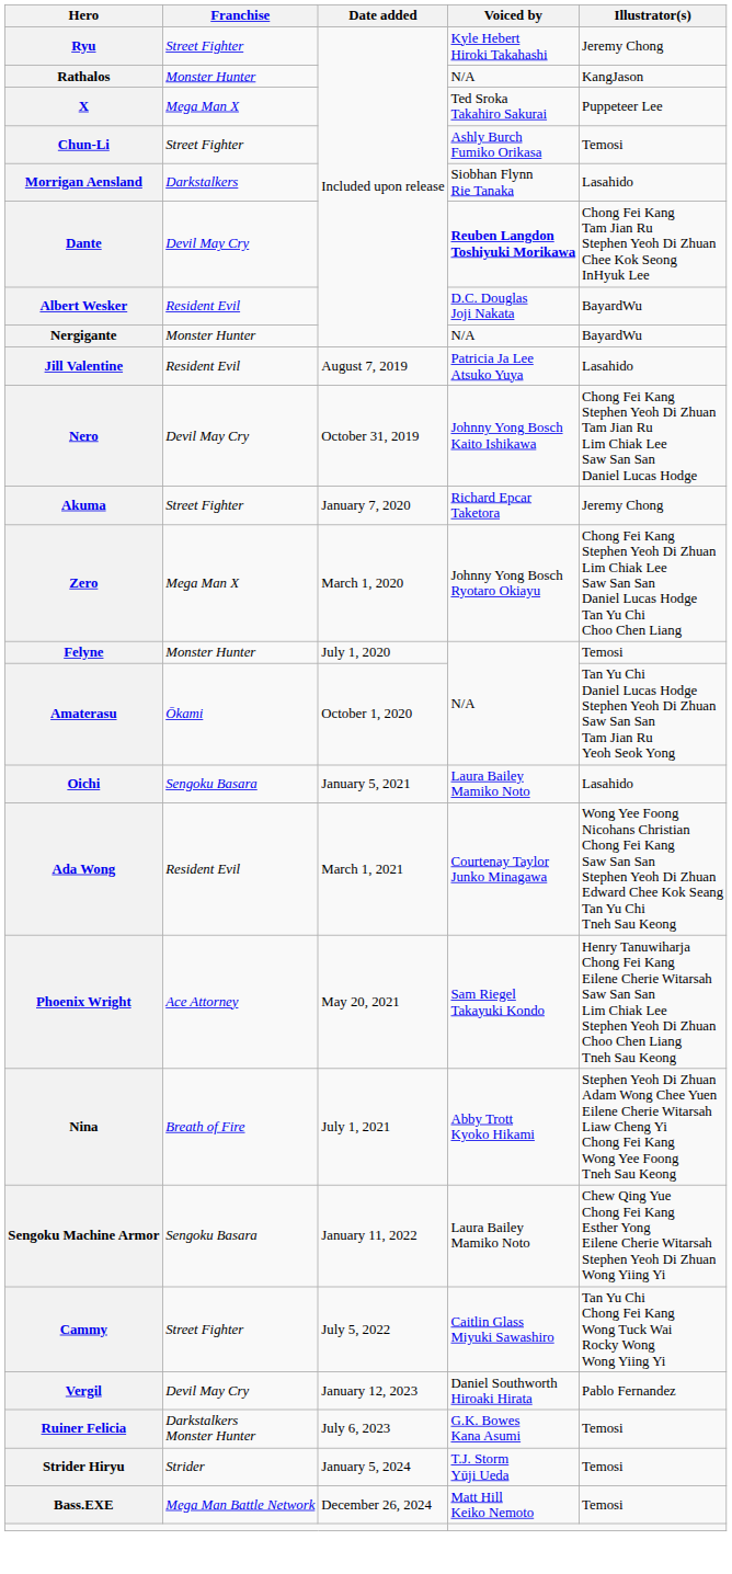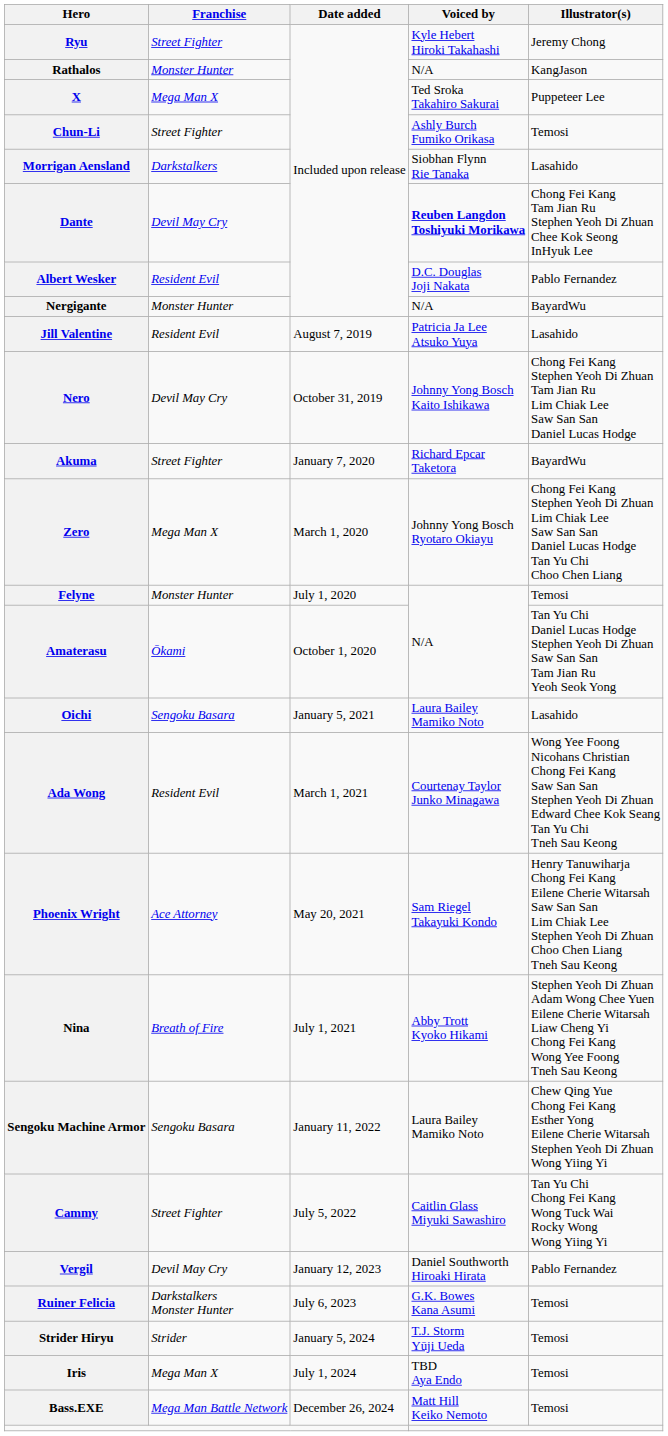 <table class="wikitable plainrowheaders sortable">
 <tr>
 <th scope="col">Hero</th>
 <th scope="col"><a href='#'>Franchise</a></th>
 <th scope="col">Date added</th>
 <th scope="col">Voiced by</th>
 <th>Illustrator(s)</th>
 </tr>
 <tr>
 <th scope="row"><a href='#'>Ryu</a></th>
 <td><em><a href='#'>Street Fighter</a></em></td>
 <td rowspan="8">Included upon release</td>
 <td><a href='#'>Kyle Hebert</a><br><a href='#'>Hiroki Takahashi</a></td>
 <td>Jeremy Chong</td>
 </tr>
 <tr>
 <th scope="row">Rathalos</th>
 <td><em><a href='#'>Monster Hunter</a></em></td>
 <td>N/A</td>
 <td>KangJason</td>
 </tr>
 <tr>
 <th scope="row"><a href='#'>X</a></th>
 <td><em><a href='#'>Mega Man X</a></em></td>
 <td>Ted Sroka<br><a href='#'>Takahiro Sakurai</a></td>
 <td>Puppeteer Lee</td>
 </tr>
 <tr>
 <th scope="row"><a href='#'>Chun-Li</a></th>
 <td><em>Street Fighter</em></td>
 <td><a href='#'>Ashly Burch</a><br><a href='#'>Fumiko Orikasa</a></td>
 <td>Temosi</td>
 </tr>
 <tr>
 <th scope="row"><a href='#'>Morrigan Aensland</a></th>
 <td><em><a href='#'>Darkstalkers</a></em></td>
 <td>Siobhan Flynn<br><a href='#'>Rie Tanaka</a></td>
 <td>Lasahido</td>
 </tr>
 <tr>
 <th scope="row"><a href='#'>Dante</a></th>
 <td><em><a href='#'>Devil May Cry</a></em></td>
 <td><strong><a href='#'>Reuben Langdon</a><br><a href='#'>Toshiyuki Morikawa</a></strong></td>
 <td>Chong Fei Kang<br>Tam Jian Ru<br>Stephen Yeoh Di Zhuan<br>Chee Kok Seong<br>InHyuk Lee</td>
 </tr>
 <tr>
 <th scope="row"><a href='#'>Albert Wesker</a></th>
 <td><em><a href='#'>Resident Evil</a></em></td>
 <td><a href='#'>D.C. Douglas</a><br><a href='#'>Joji Nakata</a></td>
-<td>BayardWu</td>
+<td>Pablo Fernandez</td>
 </tr>
 <tr>
 <th scope="row">Nergigante</th>
 <td><em>Monster Hunter</em></td>
 <td>N/A</td>
 <td>BayardWu</td>
 </tr>
 <tr>
 <th scope="row"><a href='#'>Jill Valentine</a></th>
 <td><em>Resident Evil</em></td>
 <td>August 7, 2019</td>
 <td><a href='#'>Patricia Ja Lee</a><br><a href='#'>Atsuko Yuya</a></td>
 <td>Lasahido</td>
 </tr>
 <tr>
 <th scope="row"><a href='#'>Nero</a></th>
 <td><em>Devil May Cry</em></td>
 <td>October 31, 2019</td>
 <td><a href='#'>Johnny Yong Bosch</a><br><a href='#'>Kaito Ishikawa</a></td>
 <td>Chong Fei Kang<br>Stephen Yeoh Di Zhuan<br>Tam Jian Ru<br>Lim Chiak Lee<br>Saw San San<br>Daniel Lucas Hodge</td>
 </tr>
 <tr>
 <th scope="row"><a href='#'>Akuma</a></th>
 <td><em>Street Fighter</em></td>
 <td>January 7, 2020</td>
 <td><a href='#'>Richard Epcar</a><br><a href='#'>Taketora</a></td>
-<td>Jeremy Chong</td>
+<td>BayardWu</td>
 </tr>
 <tr>
 <th scope="row"><a href='#'>Zero</a></th>
 <td><em>Mega Man X</em></td>
 <td>March 1, 2020</td>
 <td>Johnny Yong Bosch<br><a href='#'>Ryotaro Okiayu</a></td>
 <td>Chong Fei Kang<br>Stephen Yeoh Di Zhuan<br>Lim Chiak Lee<br>Saw San San<br>Daniel Lucas Hodge<br>Tan Yu Chi<br>Choo Chen Liang</td>
 </tr>
 <tr>
 <th scope="row"><a href='#'>Felyne</a></th>
 <td><em>Monster Hunter</em></td>
 <td>July 1, 2020</td>
 <td rowspan="2">N/A</td>
 <td>Temosi</td>
 </tr>
 <tr>
 <th scope="row"><a href='#'>Amaterasu</a></th>
 <td><em><a href='#'>Ōkami</a></em></td>
 <td>October 1, 2020</td>
 <td>Tan Yu Chi<br>Daniel Lucas Hodge<br>Stephen Yeoh Di Zhuan<br>Saw San San<br>Tam Jian Ru<br>Yeoh Seok Yong</td>
 </tr>
 <tr>
 <th scope="row"><a href='#'>Oichi</a></th>
 <td><em><a href='#'>Sengoku Basara</a></em></td>
 <td>January 5, 2021</td>
 <td><a href='#'>Laura Bailey</a><br><a href='#'>Mamiko Noto</a></td>
 <td>Lasahido</td>
 </tr>
 <tr>
 <th scope="row"><a href='#'>Ada Wong</a></th>
 <td><em>Resident Evil</em></td>
 <td>March 1, 2021</td>
 <td><a href='#'>Courtenay Taylor</a><br><a href='#'>Junko Minagawa</a></td>
 <td>Wong Yee Foong<br>Nicohans Christian<br>Chong Fei Kang<br>Saw San San<br>Stephen Yeoh Di Zhuan<br>Edward Chee Kok Seang<br>Tan Yu Chi<br>Tneh Sau Keong</td>
 </tr>
 <tr>
 <th scope="row"><a href='#'>Phoenix Wright</a></th>
 <td><em><a href='#'>Ace Attorney</a></em></td>
 <td>May 20, 2021</td>
 <td><a href='#'>Sam Riegel</a><br><a href='#'>Takayuki Kondo</a></td>
 <td>Henry Tanuwiharja<br>Chong Fei Kang<br>Eilene Cherie Witarsah<br>Saw San San<br>Lim Chiak Lee<br>Stephen Yeoh Di Zhuan<br>Choo Chen Liang<br>Tneh Sau Keong</td>
 </tr>
 <tr>
 <th scope="row">Nina</th>
 <td><em><a href='#'>Breath of Fire</a></em></td>
 <td>July 1, 2021</td>
 <td><a href='#'>Abby Trott</a><br><a href='#'>Kyoko Hikami</a></td>
 <td>Stephen Yeoh Di Zhuan<br>Adam Wong Chee Yuen<br>Eilene Cherie Witarsah<br>Liaw Cheng Yi<br>Chong Fei Kang<br>Wong Yee Foong<br>Tneh Sau Keong</td>
 </tr>
 <tr>
 <th scope="row">Sengoku Machine Armor</th>
 <td><em>Sengoku Basara</em></td>
 <td>January 11, 2022</td>
 <td>Laura Bailey<br>Mamiko Noto</td>
 <td>Chew Qing Yue<br>Chong Fei Kang<br>Esther Yong<br>Eilene Cherie Witarsah<br>Stephen Yeoh Di Zhuan<br>Wong Yiing Yi</td>
 </tr>
 <tr>
 <th scope="row"><a href='#'>Cammy</a></th>
 <td><em>Street Fighter</em></td>
 <td>July 5, 2022</td>
 <td><a href='#'>Caitlin Glass</a><br><a href='#'>Miyuki Sawashiro</a></td>
 <td>Tan Yu Chi<br>Chong Fei Kang<br>Wong Tuck Wai<br>Rocky Wong<br>Wong Yiing Yi</td>
 </tr>
 <tr>
 <th scope="row"><a href='#'>Vergil</a></th>
 <td><em>Devil May Cry</em></td>
 <td>January 12, 2023</td>
 <td>Daniel Southworth<br><a href='#'>Hiroaki Hirata</a></td>
 <td>Pablo Fernandez</td>
 </tr>
 <tr>
 <th scope="row"><a href='#'>Ruiner Felicia</a></th>
 <td><em>Darkstalkers</em><br><em>Monster Hunter</em></td>
 <td>July 6, 2023</td>
 <td><a href='#'>G.K. Bowes</a><br><a href='#'>Kana Asumi</a></td>
 <td>Temosi</td>
 </tr>
 <tr>
 <th scope="row">Strider Hiryu</th>
 <td><em>Strider</em></td>
 <td>January 5, 2024</td>
 <td><a href='#'>T.J. Storm</a><br><a href='#'>Yūji Ueda</a></td>
 <td>Temosi</td>
 </tr>
 <tr>
+<th scope="row">Iris</th>
+<td><em>Mega Man X</em></td>
+<td>July 1, 2024</td>
+<td>TBD<br><a href='#'>Aya Endo</a></td>
+<td>Temosi</td>
+</tr>
+<tr>
 <th scope="row">Bass.EXE</th>
 <td><em><a href='#'>Mega Man Battle Network</a></em></td>
 <td>December 26, 2024</td>
 <td><a href='#'>Matt Hill</a><br><a href='#'>Keiko Nemoto</a></td>
 <td>Temosi</td>
 </tr>
 <tr>
 <td colspan="3"><strong></strong></td>
 <td colspan="2"></td>
 </tr>
 </table>
